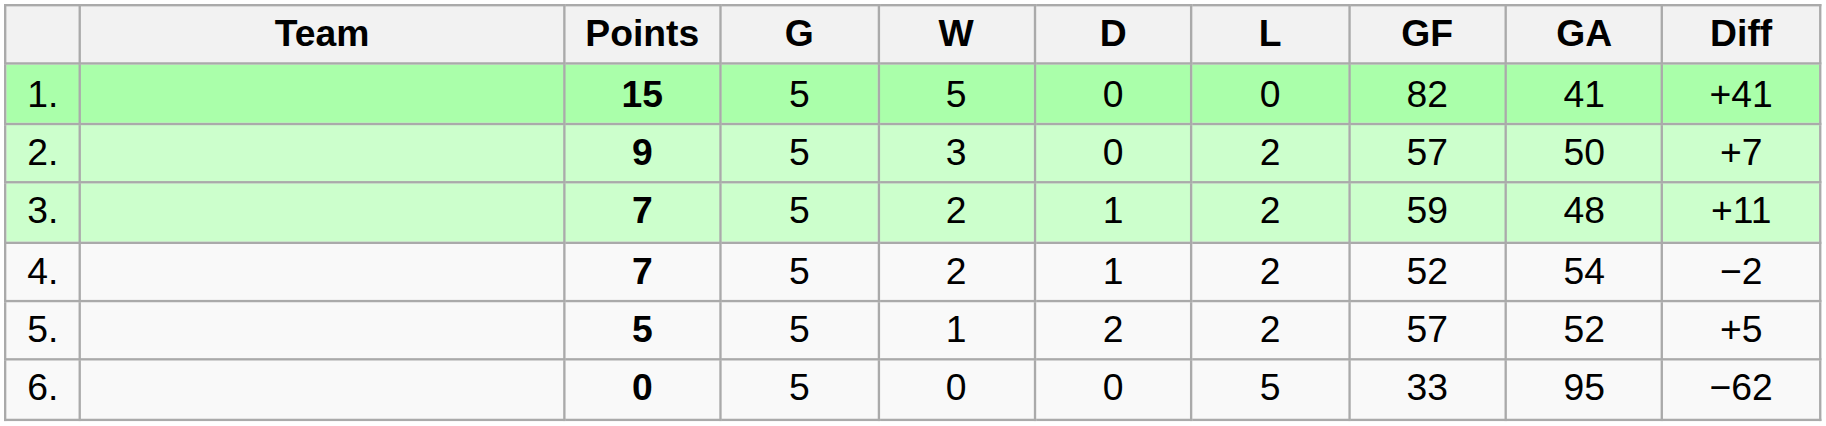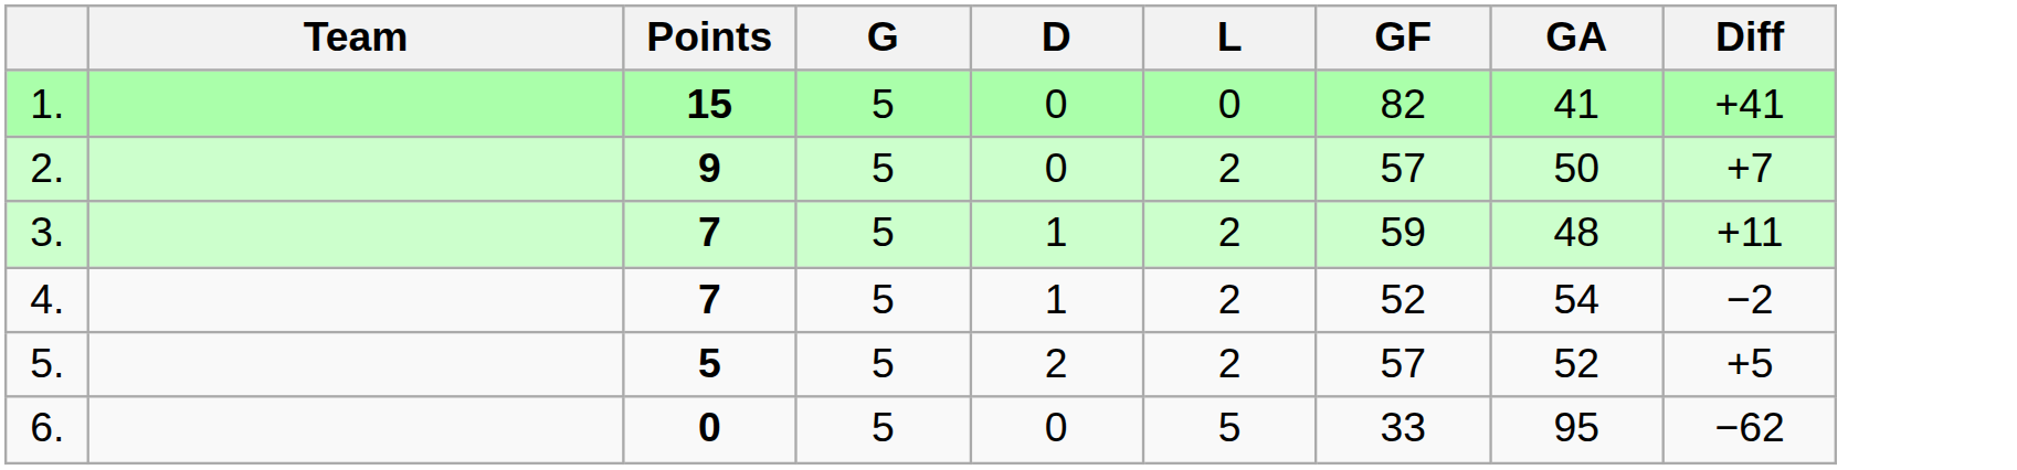 <table class=wikitable style="text-align:center">
 <tr bgcolor="#DCDCDC">
 <th width="25"></th>
 <th width="200">Team</th>
 <th width="60">Points</th>
 <th width="60">G</th>
-<th width="60">W</th>
 <th width="60">D</th>
 <th width="60">L</th>
 <th width="60">GF</th>
 <th width="60">GA</th>
 <th width="60">Diff</th>
 </tr>
 <tr bgcolor=#AAFFAA>
 <td>1.</td>
 <td align=left></td>
 <td><strong>15</strong></td>
-<td>5</td>
 <td>5</td>
 <td>0</td>
 <td>0</td>
 <td>82</td>
 <td>41</td>
 <td>+41</td>
 </tr>
 <tr bgcolor=#CCFFCC>
 <td>2.</td>
 <td align=left></td>
 <td><strong>9</strong></td>
 <td>5</td>
-<td>3</td>
 <td>0</td>
 <td>2</td>
 <td>57</td>
 <td>50</td>
 <td>+7</td>
 </tr>
 <tr bgcolor=#CCFFCC>
 <td>3.</td>
 <td align=left></td>
 <td><strong>7</strong></td>
 <td>5</td>
-<td>2</td>
 <td>1</td>
 <td>2</td>
 <td>59</td>
 <td>48</td>
 <td>+11</td>
 </tr>
 <tr>
 <td>4.</td>
 <td align=left></td>
 <td><strong>7</strong></td>
 <td>5</td>
-<td>2</td>
 <td>1</td>
 <td>2</td>
 <td>52</td>
 <td>54</td>
 <td>−2</td>
 </tr>
 <tr>
 <td>5.</td>
 <td align=left></td>
 <td><strong>5</strong></td>
 <td>5</td>
-<td>1</td>
 <td>2</td>
 <td>2</td>
 <td>57</td>
 <td>52</td>
 <td>+5</td>
 </tr>
 <tr>
 <td>6.</td>
 <td align=left></td>
 <td><strong>0</strong></td>
 <td>5</td>
 <td>0</td>
-<td>0</td>
 <td>5</td>
 <td>33</td>
 <td>95</td>
 <td>−62</td>
 </tr>
 </table>
